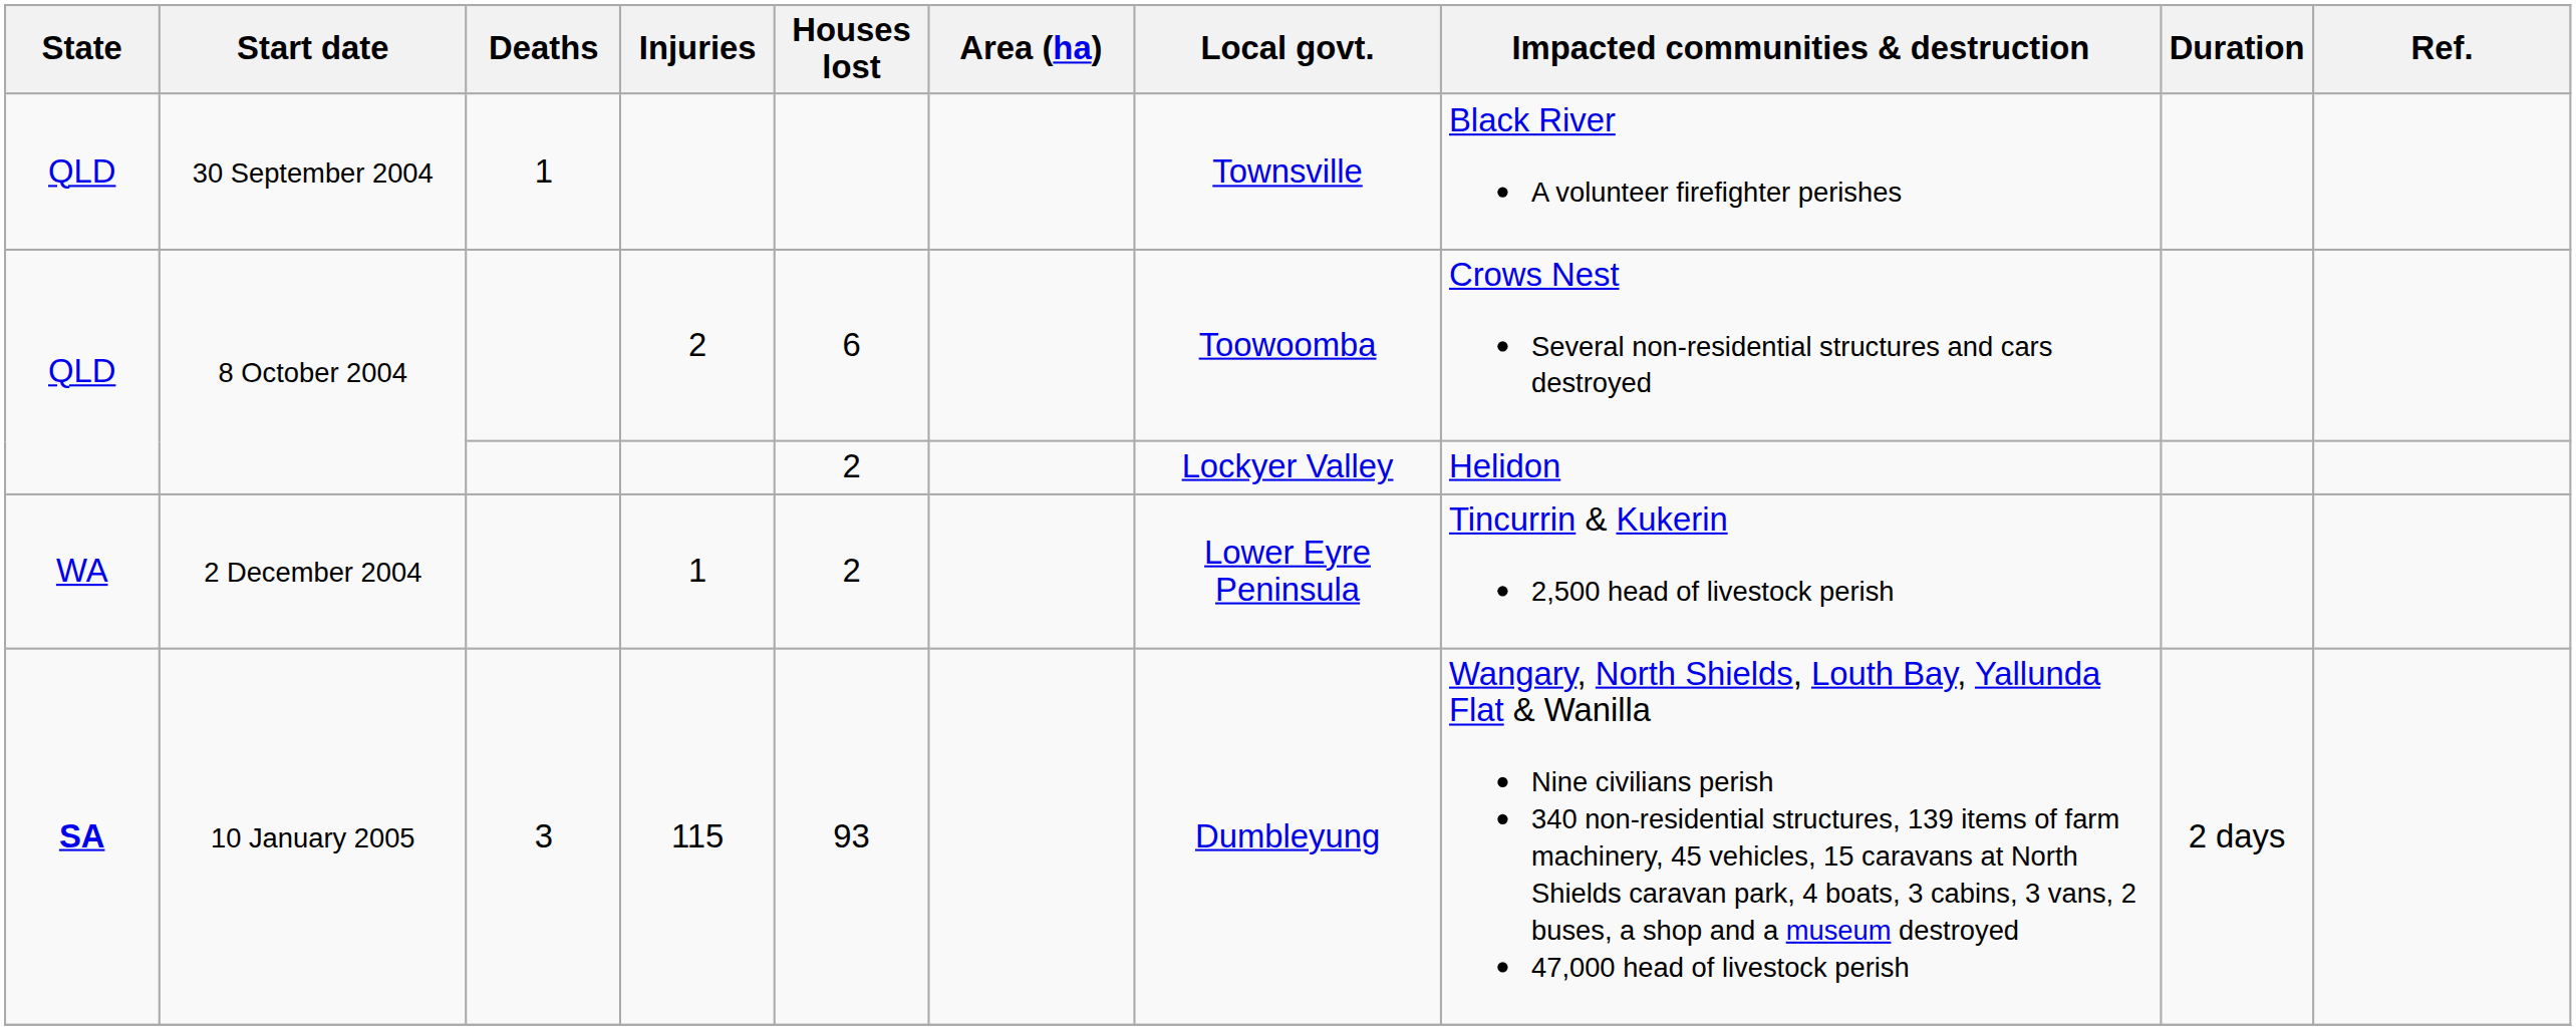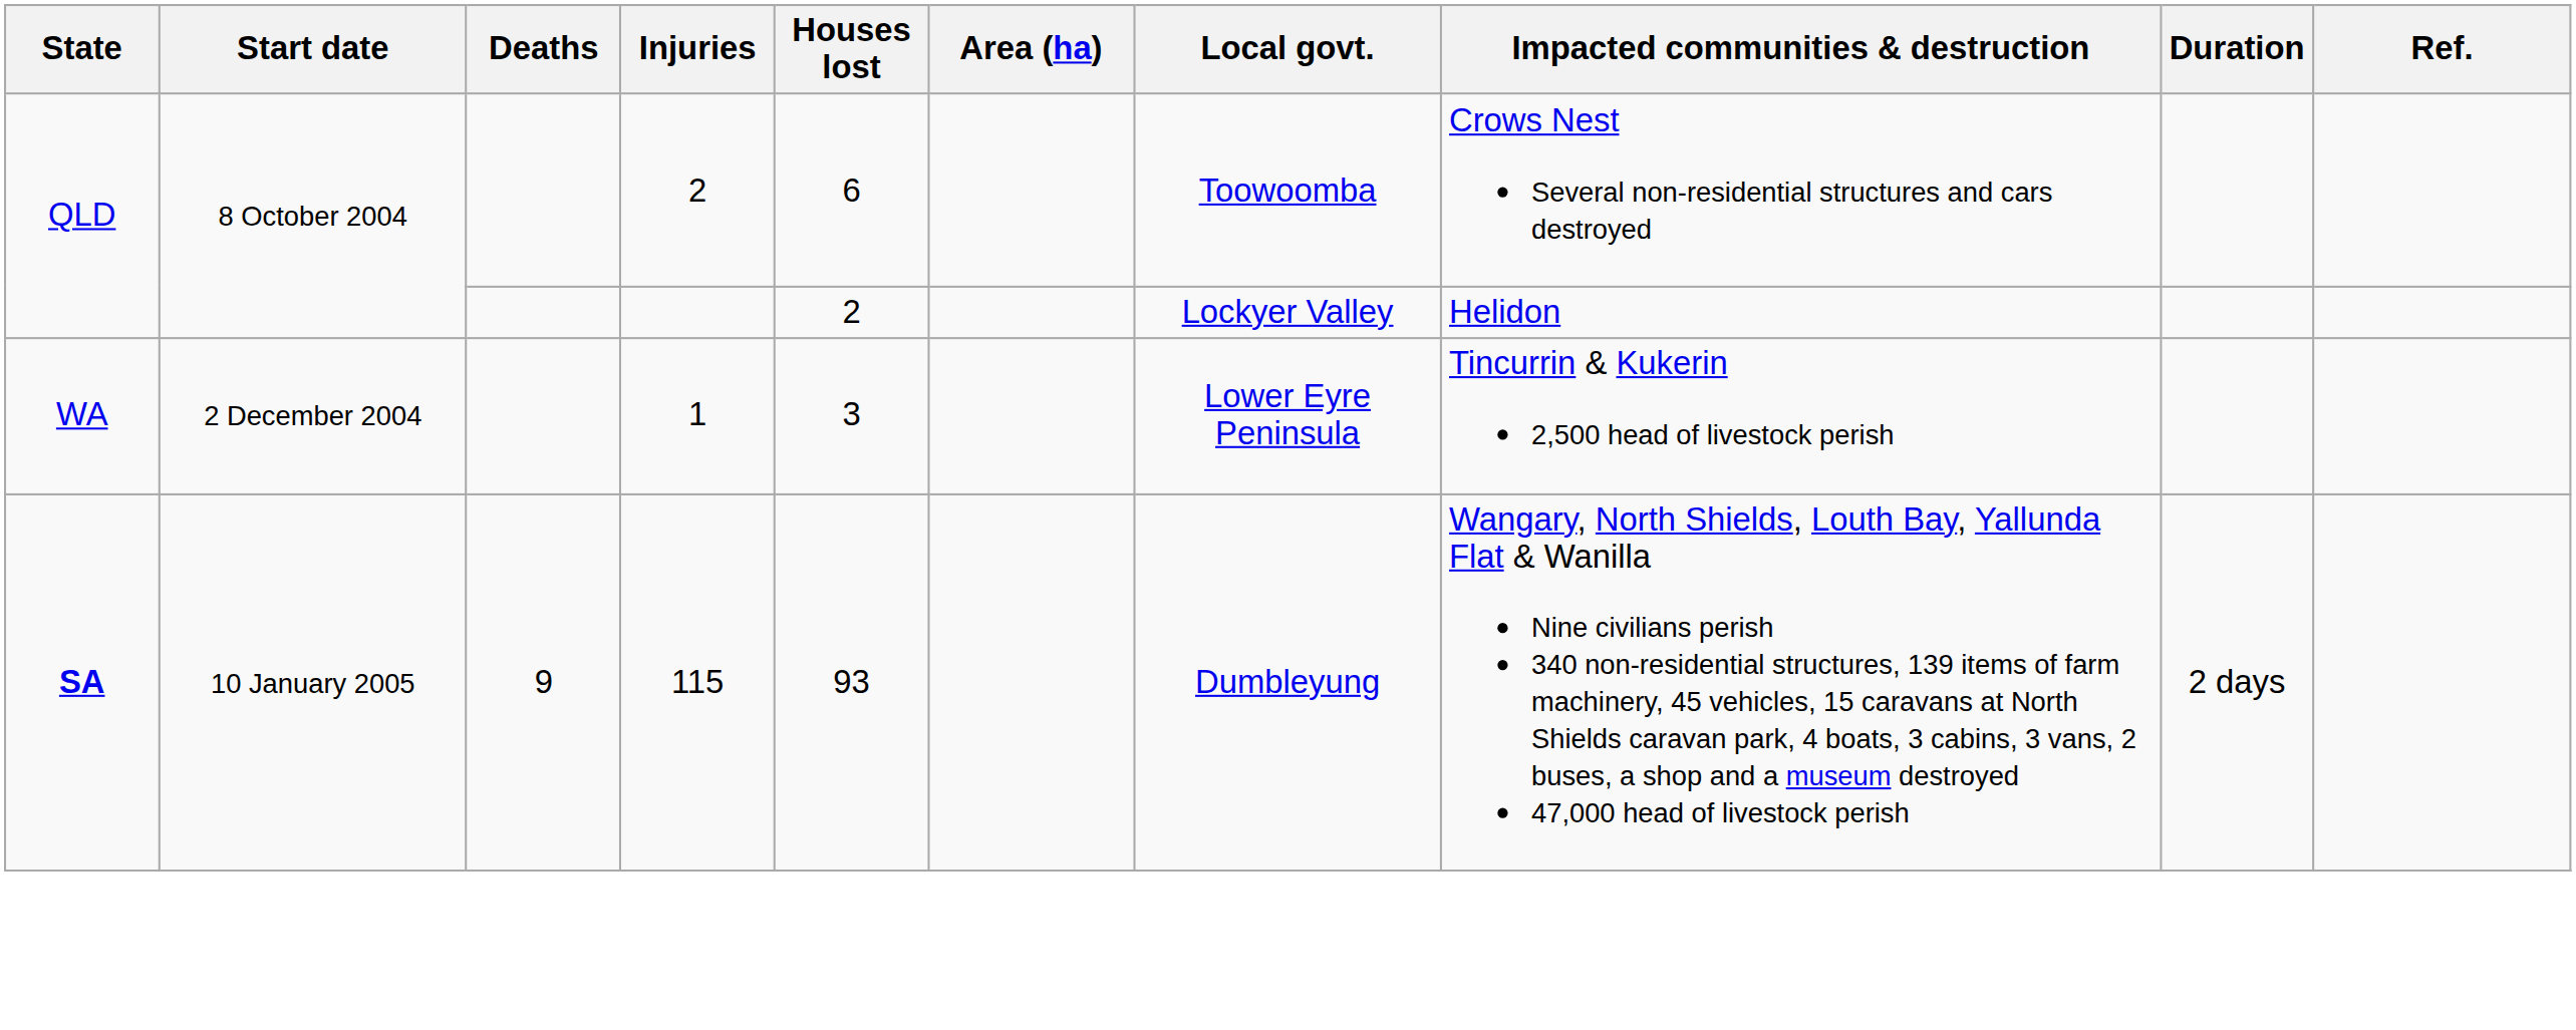 <table class="wikitable sortable">
 <tr>
 <th scope="col" width="6%" align="center">State</th>
 <th scope="col" width="12%" align="center">Start date</th>
 <th scope="col" width="6%" align="center">Deaths</th>
 <th scope="col" width="6%" align="center">Injuries</th>
 <th scope="col" width="6%" align="center">Houses lost</th>
 <th scope="col" width="8%" align="center">Area (<a href='#'>ha</a>)</th>
 <th scope="col" width="12%" align="center">Local govt.</th>
 <th scope="col" align="center" class="unsortable">Impacted communities & destruction</th>
 <th scope="col" width="6%" align="center" class="unsortable">Duration</th>
 <th scope="col" width="10%" align="center" class="unsortable">Ref.</th>
-</tr>
-<tr>
-<td style="text-align:center;"><a href='#'>QLD</a></td>
-<td style="text-align:center;"><small>30 September 2004</small></td>
-<td style="text-align:center;">1</td>
-<td style="text-align:center;"></td>
-<td style="text-align:center;"></td>
-<td style="text-align:center;"></td>
-<td style="text-align:center;"><a href='#'>Townsville</a></td>
-<td><a href='#'>Black River</a><br><ul><li><small>A volunteer firefighter perishes</small></li></ul></td>
-<td style="text-align:center;"></td>
-<td style="text-align:center;"></td>
 </tr>
 <tr>
 <td rowspan="2" style="text-align:center;"><a href='#'>QLD</a></td>
 <td rowspan="2" style="text-align:center;"><small>8 October 2004</small></td>
 <td style="text-align:center;"></td>
 <td style="text-align:center;">2</td>
 <td style="text-align:center;">6</td>
 <td style="text-align:center;"></td>
 <td style="text-align:center;"><a href='#'>Toowoomba</a></td>
 <td><a href='#'>Crows Nest</a><br><ul><li><small>Several non-residential structures and cars destroyed</small></li></ul></td>
 <td style="text-align:center;"></td>
 <td style="text-align:center;"></td>
 </tr>
 <tr>
 <td style="text-align:center;"></td>
 <td style="text-align:center;"></td>
 <td style="text-align:center;">2</td>
 <td style="text-align:center;"></td>
 <td style="text-align:center;"><a href='#'>Lockyer Valley</a></td>
 <td><a href='#'>Helidon</a></td>
 <td style="text-align:center;"></td>
 <td style="text-align:center;"></td>
 </tr>
 <tr>
 <td style="text-align:center;"><a href='#'>WA</a></td>
 <td style="text-align:center;"><small>2 December 2004</small></td>
 <td style="text-align:center;"></td>
 <td style="text-align:center;">1</td>
-<td style="text-align:center;">2</td>
+<td style="text-align:center;">3</td>
 <td style="text-align:center;"></td>
 <td style="text-align:center;"><a href='#'>Lower Eyre Peninsula</a></td>
 <td><a href='#'>Tincurrin</a> & <a href='#'>Kukerin</a><br><ul><li><small>2,500 head of livestock perish</small></li></ul></td>
 <td style="text-align:center;"></td>
 <td style="text-align:center;"></td>
 </tr>
 <tr>
 <td style="text-align:center;"><strong><a href='#'>SA</a></strong></td>
 <td style="text-align:center;"><small>10 January 2005</small></td>
-<td style="text-align:center;">3</td>
+<td style="text-align:center;">9</td>
 <td style="text-align:center;">115</td>
 <td style="text-align:center;">93</td>
 <td style="text-align:center;"></td>
 <td style="text-align:center;"><a href='#'>Dumbleyung</a></td>
 <td><a href='#'>Wangary</a>, <a href='#'>North Shields</a>, <a href='#'>Louth Bay</a>, <a href='#'>Yallunda Flat</a> & Wanilla<br><ul><li><small>Nine civilians perish</small></li><li><small>340 non-residential structures, 139 items of farm machinery, 45 vehicles, 15 caravans at North Shields caravan park, 4 boats, 3 cabins, 3 vans, 2 buses, a shop and a <a href='#'>museum</a> destroyed</small></li><li><small>47,000 head of livestock perish</small></li></ul></td>
 <td style="text-align:center;">2 days</td>
 <td style="text-align:center;"></td>
 </tr>
 <tr>
 </tr>
 </table>
